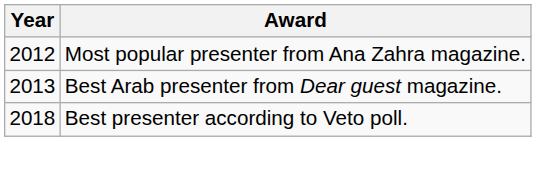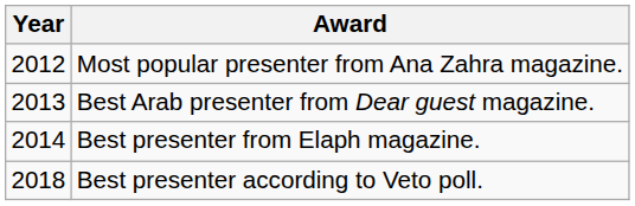 <table class="wikitable">
 <tr>
 <th>Year</th>
 <th>Award</th>
 </tr>
 <tr>
 <td>2012</td>
 <td>Most popular presenter from Ana Zahra magazine.</td>
 </tr>
 <tr>
 <td>2013</td>
 <td>Best Arab presenter from <em>Dear guest</em> magazine.</td>
 </tr>
 <tr>
+<td>2014</td>
+<td>Best presenter from Elaph magazine.</td>
+</tr>
+<tr>
 <td>2018</td>
 <td>Best presenter according to Veto poll.</td>
 </tr>
 </table>
